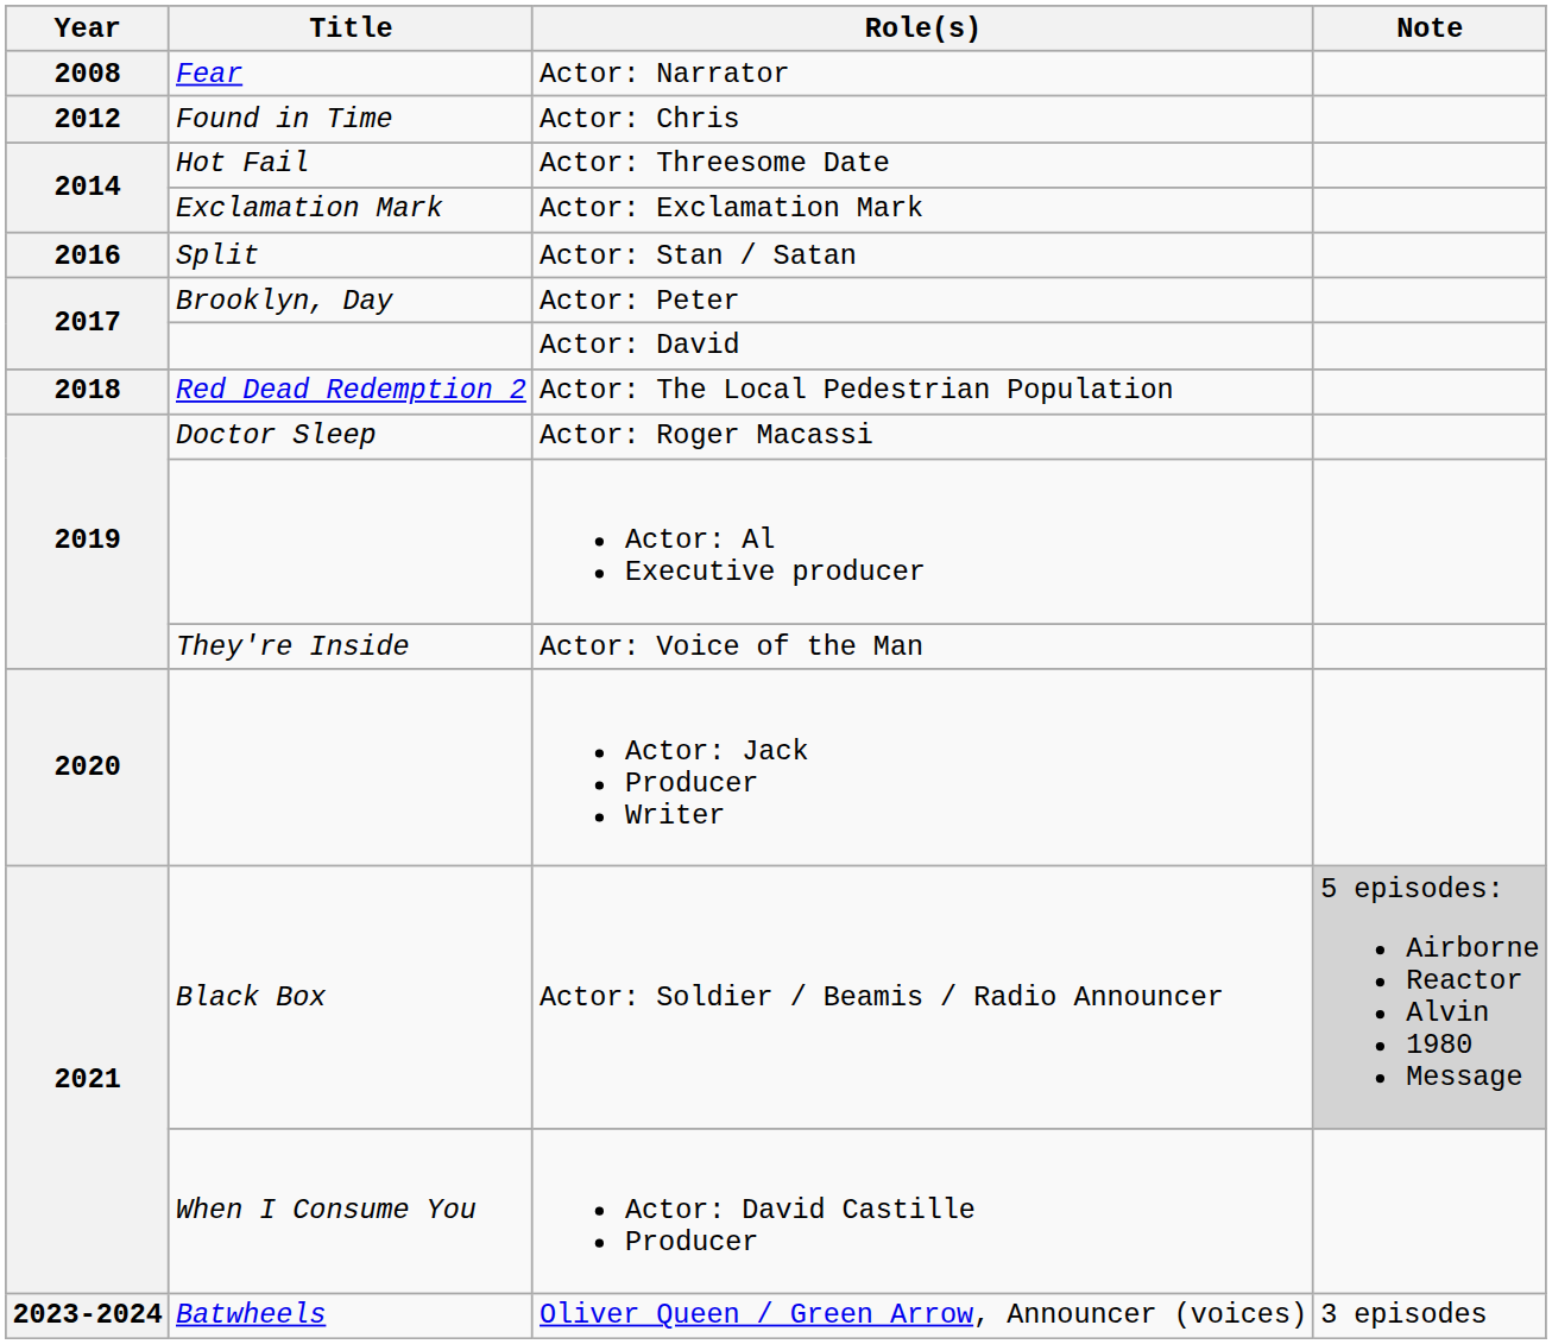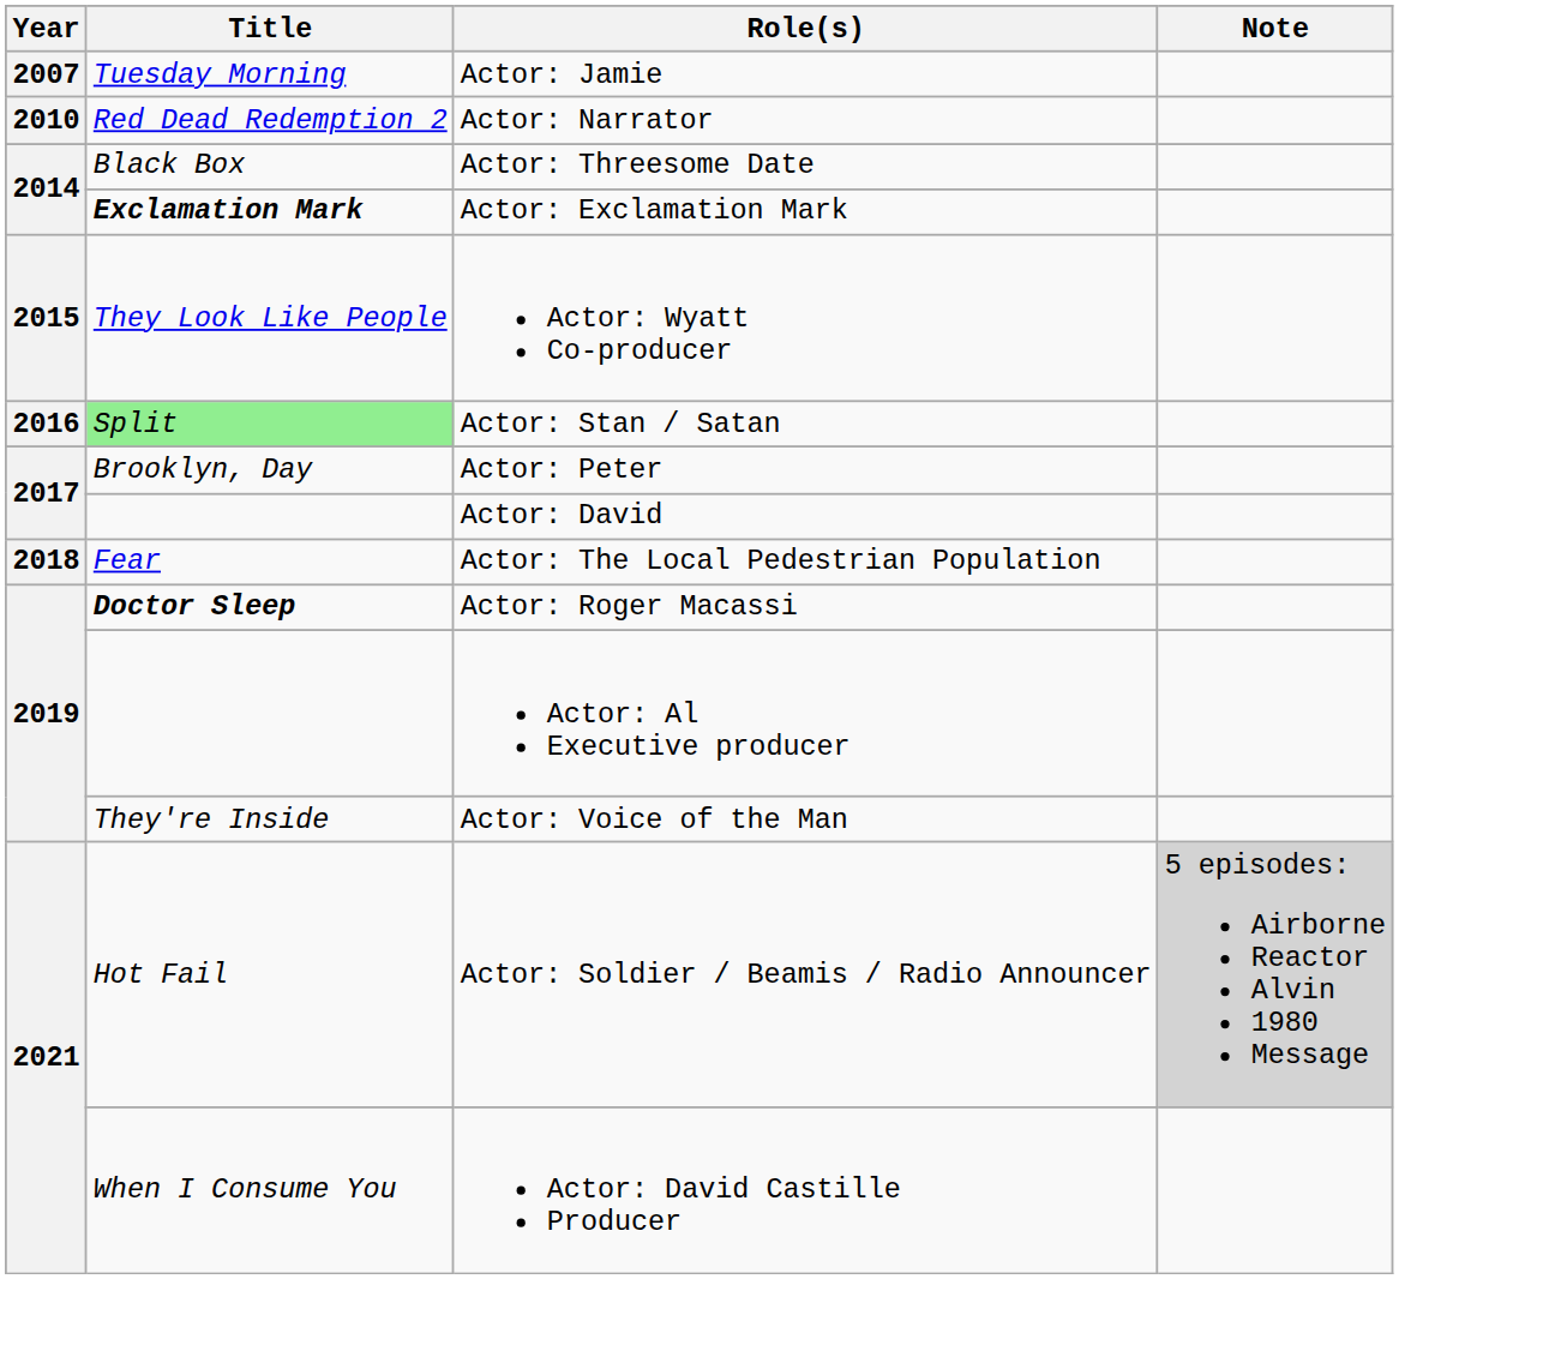 <table class="wikitable sortable mw-collapsible">
 <tr>
 <th>Year</th>
 <th>Title</th>
 <th>Role(s)</th>
 <th>Note</th>
 </tr>
 <tr>
-<th>2008</th>
-<td><em><a href='#'>Fear</a></em></td>
+<th>2007</th>
+<td><em><a href='#'>Tuesday Morning</a></em></td>
+<td>Actor: Jamie</td>
+<td></td>
+</tr>
+<tr>
+<th>2010</th>
+<td><em><a href='#'>Red Dead Redemption 2</a></em></td>
 <td>Actor: Narrator</td>
 <td></td>
 </tr>
 <tr>
-<th>2012</th>
-<td><em>Found in Time</em></td>
-<td>Actor: Chris</td>
-<td></td>
-</tr>
-<tr>
 <th rowspan="2">2014</th>
-<td><em>Hot Fail</em></td>
+<td><em>Black Box</em></td>
 <td>Actor: Threesome Date</td>
 <td></td>
 </tr>
 <tr>
-<td><em>Exclamation Mark</em></td>
+<td><strong><em>Exclamation Mark</em></strong></td>
 <td>Actor: Exclamation Mark</td>
 <td></td>
 </tr>
 <tr>
+<th>2015</th>
+<td><em><a href='#'>They Look Like People</a></em></td>
+<td><br><ul><li>Actor: Wyatt</li><li>Co-producer</li></ul></td>
+<td></td>
+</tr>
+<tr>
 <th>2016</th>
-<td><em>Split</em></td>
+<td style="background: lightgreen;"><em>Split</em></td>
 <td>Actor: Stan / Satan</td>
 <td></td>
 </tr>
 <tr>
 <th rowspan="2">2017</th>
 <td><em>Brooklyn, Day</em></td>
 <td>Actor: Peter</td>
 <td></td>
 </tr>
 <tr>
 <td></td>
 <td>Actor: David</td>
 <td></td>
 </tr>
 <tr>
 <th>2018</th>
-<td><em><a href='#'>Red Dead Redemption 2</a></em></td>
+<td><em><a href='#'>Fear</a></em></td>
 <td>Actor: The Local Pedestrian Population</td>
 <td></td>
 </tr>
 <tr>
 <th rowspan="3">2019</th>
-<td><em>Doctor Sleep</em></td>
+<td><strong><em>Doctor Sleep</em></strong></td>
 <td>Actor: Roger Macassi</td>
 <td></td>
 </tr>
 <tr>
 <td><em></em></td>
 <td><br><ul><li>Actor: Al</li><li>Executive producer</li></ul></td>
 <td></td>
 </tr>
 <tr>
 <td><em>They're Inside</em></td>
 <td>Actor: Voice of the Man</td>
 <td></td>
 </tr>
 <tr>
-<th>2020</th>
-<td><em></em></td>
-<td><br><ul><li>Actor: Jack</li><li>Producer</li><li>Writer</li></ul></td>
-<td></td>
-</tr>
-<tr>
 <th rowspan="2">2021</th>
-<td><em>Black Box</em></td>
+<td><em>Hot Fail</em></td>
 <td>Actor:  Soldier / Beamis / Radio Announcer</td>
 <td style="background: lightgrey;">5 episodes:<br><ul><li>Airborne</li><li>Reactor</li><li>Alvin</li><li>1980</li><li>Message</li></ul></td>
 </tr>
 <tr>
 <td><em>When I Consume You</em></td>
 <td><br><ul><li>Actor: David Castille</li><li>Producer</li></ul></td>
 <td></td>
 </tr>
-<tr>
-<th>2023-2024</th>
-<td><em><a href='#'>Batwheels</a></em></td>
-<td><a href='#'>Oliver Queen / Green Arrow</a>, Announcer (voices)</td>
-<td>3 episodes</td>
-</tr>
 </table>
